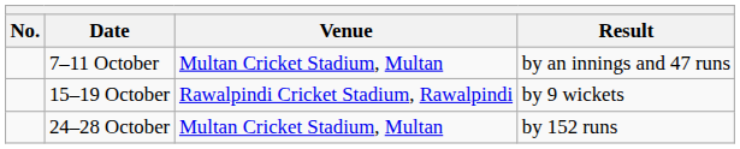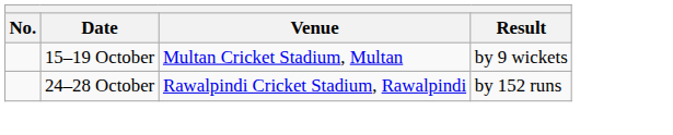 <table class="wikitable">
 <tr>
 <th colspan="4"></th>
 </tr>
 <tr>
 <th>No.</th>
 <th>Date</th>
 <th>Venue</th>
 <th>Result</th>
 </tr>
 <tr>
 <td></td>
-<td>7–11 October</td>
+<td>15–19 October</td>
 <td><a href='#'>Multan Cricket Stadium</a>, <a href='#'>Multan</a></td>
-<td> by an innings and 47 runs</td>
-</tr>
-<tr>
-<td></td>
-<td>15–19 October</td>
-<td><a href='#'>Rawalpindi Cricket Stadium</a>, <a href='#'>Rawalpindi</a></td>
 <td> by 9 wickets</td>
 </tr>
 <tr>
 <td></td>
 <td>24–28 October</td>
-<td><a href='#'>Multan Cricket Stadium</a>, <a href='#'>Multan</a></td>
+<td><a href='#'>Rawalpindi Cricket Stadium</a>, <a href='#'>Rawalpindi</a></td>
 <td> by 152 runs</td>
 </tr>
 </table>
